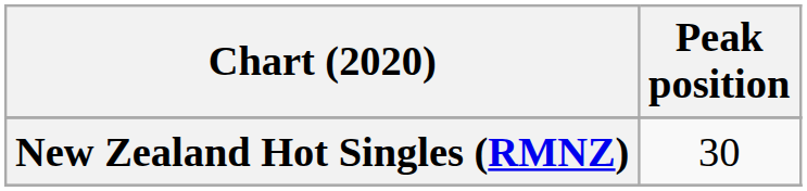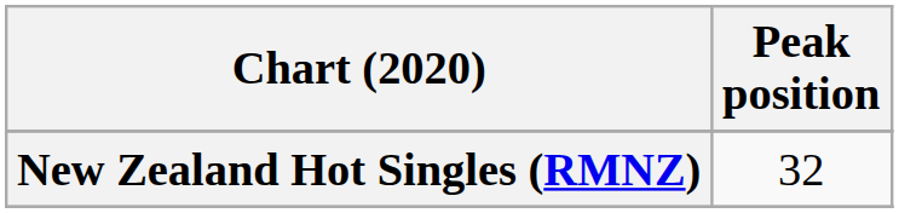 <table class="wikitable sortable plainrowheaders" style="text-align:center">
 <tr>
 <th scope="col">Chart (2020)</th>
 <th scope="col">Peak<br>position</th>
 </tr>
 <tr>
 </tr>
 <tr>
 </tr>
 <tr>
 </tr>
 <tr>
 </tr>
 <tr>
 <th scope="row">New Zealand Hot Singles (<a href='#'>RMNZ</a>)</th>
-<td>30</td>
+<td>32</td>
 </tr>
 <tr>
 </tr>
 <tr>
 </tr>
 <tr>
 </tr>
 <tr>
 </tr>
 <tr>
 </tr>
 <tr>
 </tr>
 </table>
